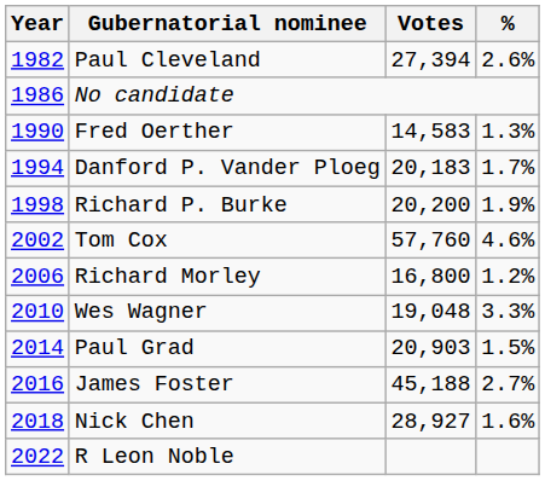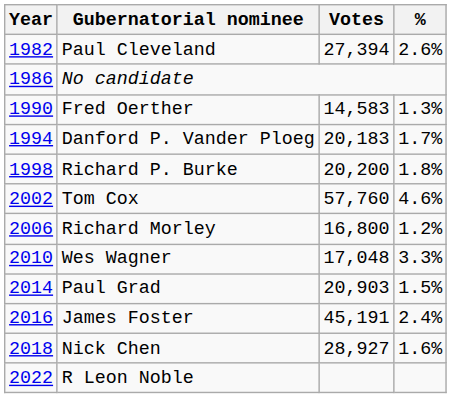 <table class="wikitable sortable">
 <tr>
 <th>Year</th>
 <th>Gubernatorial nominee</th>
 <th>Votes</th>
 <th>%</th>
 </tr>
 <tr>
 <td><a href='#'>1982</a></td>
 <td>Paul Cleveland</td>
 <td>27,394</td>
 <td>2.6%</td>
 </tr>
 <tr>
 <td><a href='#'>1986</a></td>
 <td colspan=3><em>No candidate</em></td>
 </tr>
 <tr>
 <td><a href='#'>1990</a></td>
 <td>Fred Oerther</td>
 <td>14,583</td>
 <td>1.3%</td>
 </tr>
 <tr>
 <td><a href='#'>1994</a></td>
 <td>Danford P. Vander Ploeg</td>
 <td>20,183</td>
 <td>1.7%</td>
 </tr>
 <tr>
 <td><a href='#'>1998</a></td>
 <td>Richard P. Burke</td>
 <td>20,200</td>
-<td>1.9%</td>
+<td>1.8%</td>
 </tr>
 <tr>
 <td><a href='#'>2002</a></td>
 <td>Tom Cox</td>
 <td>57,760</td>
 <td>4.6%</td>
 </tr>
 <tr>
 <td><a href='#'>2006</a></td>
 <td>Richard Morley</td>
 <td>16,800</td>
 <td>1.2%</td>
 </tr>
 <tr>
 <td><a href='#'>2010</a></td>
 <td>Wes Wagner</td>
-<td>19,048</td>
+<td>17,048</td>
 <td>3.3%</td>
 </tr>
 <tr>
 <td><a href='#'>2014</a></td>
 <td>Paul Grad</td>
 <td>20,903</td>
 <td>1.5%</td>
 </tr>
 <tr>
 <td><a href='#'>2016</a></td>
 <td>James Foster</td>
-<td>45,188</td>
-<td>2.7%</td>
+<td>45,191</td>
+<td>2.4%</td>
 </tr>
 <tr>
 <td><a href='#'>2018</a></td>
 <td>Nick Chen</td>
 <td>28,927</td>
 <td>1.6%</td>
 </tr>
 <tr>
 <td><a href='#'>2022</a></td>
 <td>R Leon Noble</td>
 <td></td>
 <td></td>
 </tr>
 </table>
